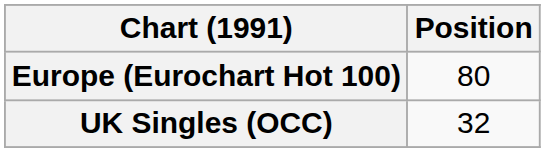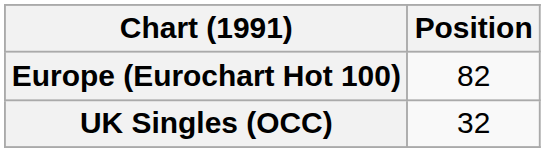 <table class="wikitable sortable plainrowheaders" style="text-align:center">
 <tr>
 <th>Chart (1991)</th>
 <th>Position</th>
 </tr>
 <tr>
 <th scope="row">Europe (Eurochart Hot 100)</th>
-<td>80</td>
+<td>82</td>
 </tr>
 <tr>
 <th scope="row">UK Singles (OCC)</th>
 <td>32</td>
 </tr>
 </table>
